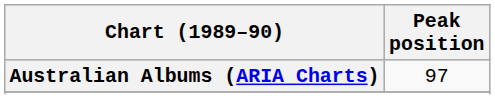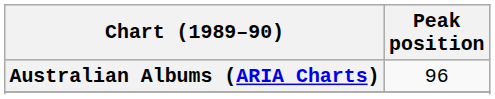 <table class="wikitable sortable plainrowheaders" style="text-align:center">
 <tr>
 <th scope="col">Chart (1989–90)</th>
 <th scope="col">Peak<br>position</th>
 </tr>
 <tr>
 <th scope="row">Australian Albums (<a href='#'>ARIA Charts</a>)</th>
-<td align="center">97</td>
+<td align="center">96</td>
 </tr>
 <tr>
 </tr>
 <tr>
 </tr>
 </table>
